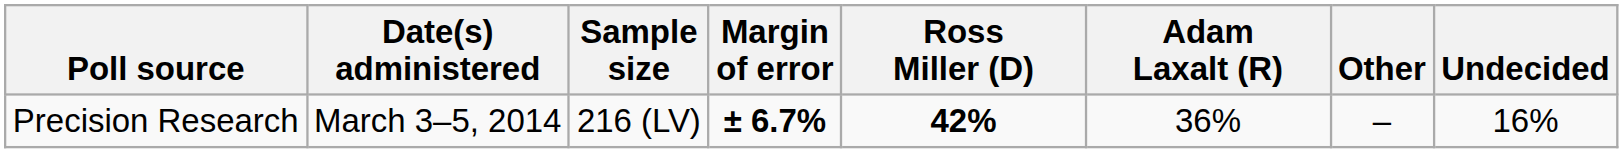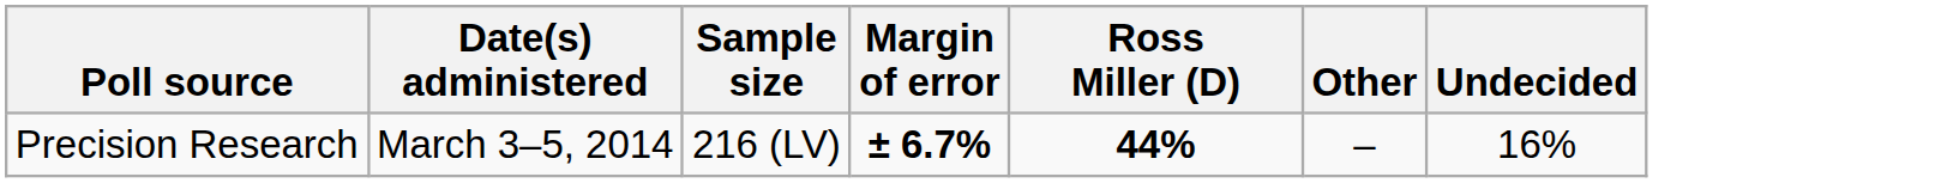 <table class="wikitable" style="font-size:90%;text-align:center;">
 <tr valign=bottom>
 <th>Poll source</th>
 <th>Date(s)<br>administered</th>
 <th>Sample<br>size</th>
 <th>Margin<br>of error</th>
 <th style="width:100px;">Ross<br>Miller (D)</th>
-<th style="width:100px;">Adam<br>Laxalt (R)</th>
 <th>Other</th>
 <th>Undecided</th>
 </tr>
 <tr>
 <td style="text-align:left;">Precision Research</td>
 <td>March 3–5, 2014</td>
 <td>216 (LV)</td>
 <td><strong>± 6.7%</strong></td>
-<td><strong>42%</strong></td>
-<td>36%</td>
+<td><strong>44%</strong></td>
 <td>–</td>
 <td>16%</td>
 </tr>
 </table>
